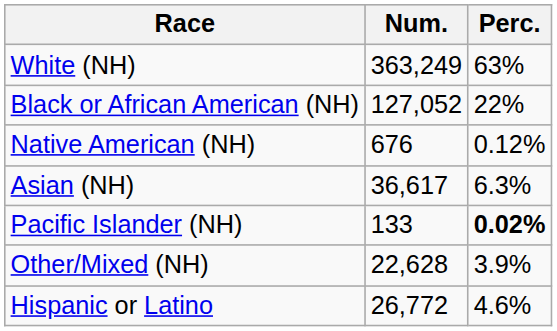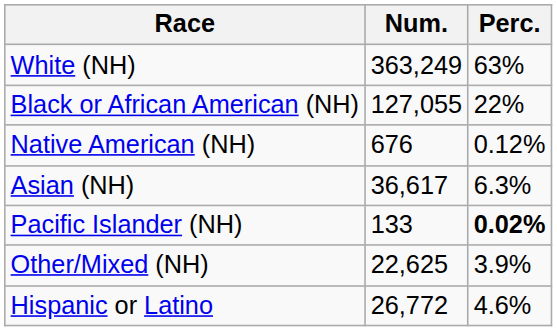 <table class="wikitable">
 <tr>
 <th>Race</th>
 <th>Num.</th>
 <th>Perc.</th>
 </tr>
 <tr>
 <td><a href='#'>White</a> (NH)</td>
 <td>363,249</td>
 <td>63%</td>
 </tr>
 <tr>
 <td><a href='#'>Black or African American</a> (NH)</td>
-<td>127,052</td>
+<td>127,055</td>
 <td>22%</td>
 </tr>
 <tr>
 <td><a href='#'>Native American</a> (NH)</td>
 <td>676</td>
 <td>0.12%</td>
 </tr>
 <tr>
 <td><a href='#'>Asian</a> (NH)</td>
 <td>36,617</td>
 <td>6.3%</td>
 </tr>
 <tr>
 <td><a href='#'>Pacific Islander</a> (NH)</td>
 <td>133</td>
 <td><strong>0.02%</strong></td>
 </tr>
 <tr>
 <td><a href='#'>Other/Mixed</a> (NH)</td>
-<td>22,628</td>
+<td>22,625</td>
 <td>3.9%</td>
 </tr>
 <tr>
 <td><a href='#'>Hispanic</a> or <a href='#'>Latino</a></td>
 <td>26,772</td>
 <td>4.6%</td>
 </tr>
 </table>
